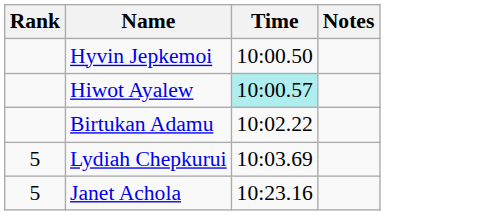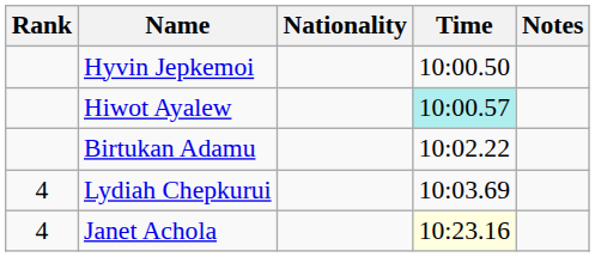 <table class="wikitable sortable" style="text-align:center">
 <tr>
 <th>Rank</th>
 <th>Name</th>
+<th>Nationality</th>
 <th>Time</th>
 <th>Notes</th>
 </tr>
 <tr>
 <td></td>
 <td align=left><a href='#'>Hyvin Jepkemoi</a></td>
+<td align=left></td>
 <td>10:00.50</td>
 <td></td>
 </tr>
 <tr>
 <td></td>
 <td align=left><a href='#'>Hiwot Ayalew</a></td>
+<td align=left></td>
 <td style="background: paleturquoise;">10:00.57</td>
 <td></td>
 </tr>
 <tr>
 <td></td>
 <td align=left><a href='#'>Birtukan Adamu</a></td>
+<td align=left></td>
 <td>10:02.22</td>
 <td></td>
 </tr>
 <tr>
-<td>5</td>
+<td>4</td>
 <td align=left><a href='#'>Lydiah Chepkurui</a></td>
+<td align=left></td>
 <td>10:03.69</td>
 <td></td>
 </tr>
 <tr>
-<td>5</td>
+<td>4</td>
 <td align=left><a href='#'>Janet Achola</a></td>
-<td>10:23.16</td>
+<td align=left></td>
+<td style="background: lightyellow;">10:23.16</td>
 <td></td>
 </tr>
 </table>
